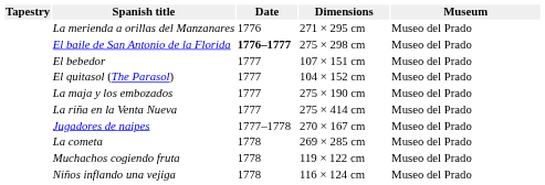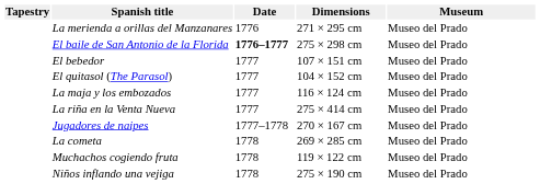 <table>
 <tr>
 <th style="background:#efefef;">Tapestry</th>
 <th style="background:#efefef;">Spanish title</th>
 <th style="background:#efefef" width="80px">Date</th>
 <th style="background:#efefef;" width="120px">Dimensions</th>
 <th style="background:#efefef;" width="200px">Museum</th>
 </tr>
 <tr>
 <td></td>
 <td><em>La merienda a orillas del Manzanares</em></td>
 <td>1776</td>
 <td>271 × 295 cm</td>
 <td>Museo del Prado</td>
 </tr>
 <tr ------>
 <td></td>
 <td><em><a href='#'>El baile de San Antonio de la Florida</a></em></td>
 <td><strong>1776–1777</strong></td>
 <td>275 × 298 cm</td>
 <td>Museo del Prado</td>
 </tr>
 <tr ------>
 <td></td>
 <td><em>El bebedor</em></td>
 <td>1777</td>
 <td>107 × 151 cm</td>
 <td>Museo del Prado</td>
 </tr>
 <tr ------>
 <td></td>
 <td><em>El quitasol</em> (<em><a href='#'>The Parasol</a></em>)</td>
 <td>1777</td>
 <td>104 × 152 cm</td>
 <td>Museo del Prado</td>
 </tr>
 <tr ------>
 <td></td>
 <td><em>La maja y los embozados</em></td>
 <td>1777</td>
-<td>275 × 190 cm</td>
+<td>116 × 124 cm</td>
 <td>Museo del Prado</td>
 </tr>
 <tr ------>
 <td></td>
 <td><em>La riña en la Venta Nueva</em></td>
 <td>1777</td>
 <td>275 × 414 cm</td>
 <td>Museo del Prado</td>
 </tr>
 <tr ----->
 <td></td>
 <td><em><a href='#'>Jugadores de naipes</a></em></td>
 <td>1777–1778</td>
 <td>270 × 167 cm</td>
 <td>Museo del Prado</td>
 </tr>
 <tr ----->
 <td></td>
 <td><em>La cometa</em></td>
 <td>1778</td>
 <td>269 × 285 cm</td>
 <td>Museo del Prado</td>
 </tr>
 <tr ----->
 <td></td>
 <td><em>Muchachos cogiendo fruta</em></td>
 <td>1778</td>
 <td>119 × 122 cm</td>
 <td>Museo del Prado</td>
 </tr>
 <tr ----->
 <td></td>
 <td><em>Niños inflando una vejiga</em></td>
 <td>1778</td>
-<td>116 × 124 cm</td>
+<td>275 × 190 cm</td>
 <td>Museo del Prado</td>
 </tr>
 <tr ----->
 </tr>
 </table>
